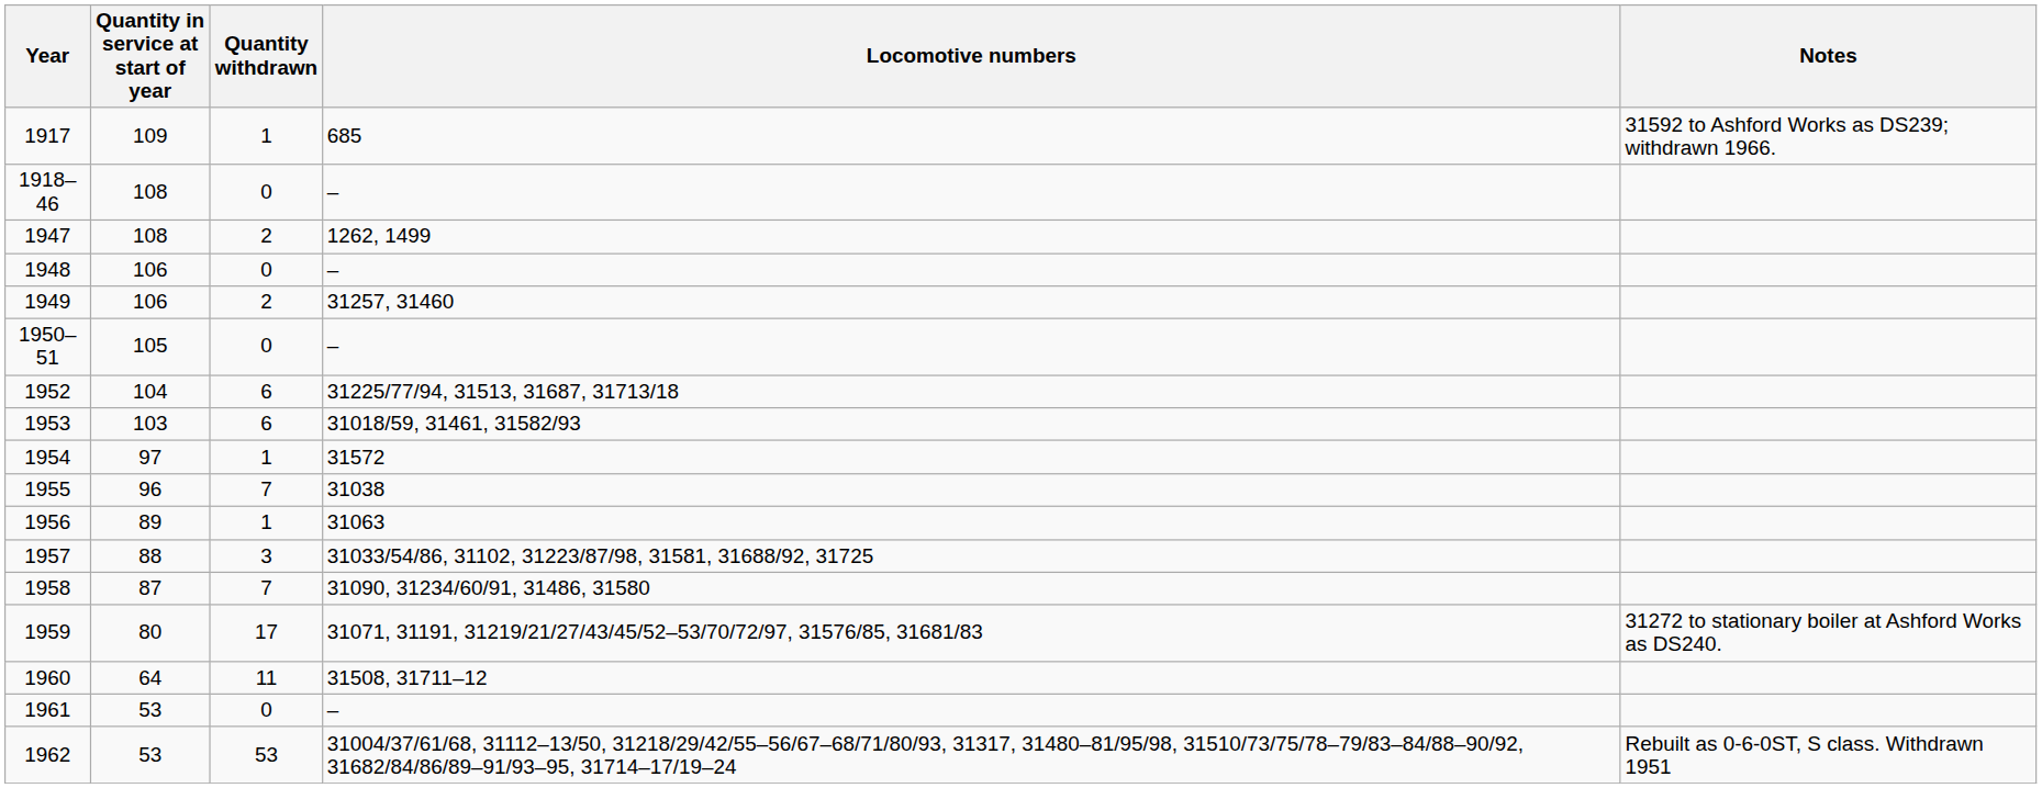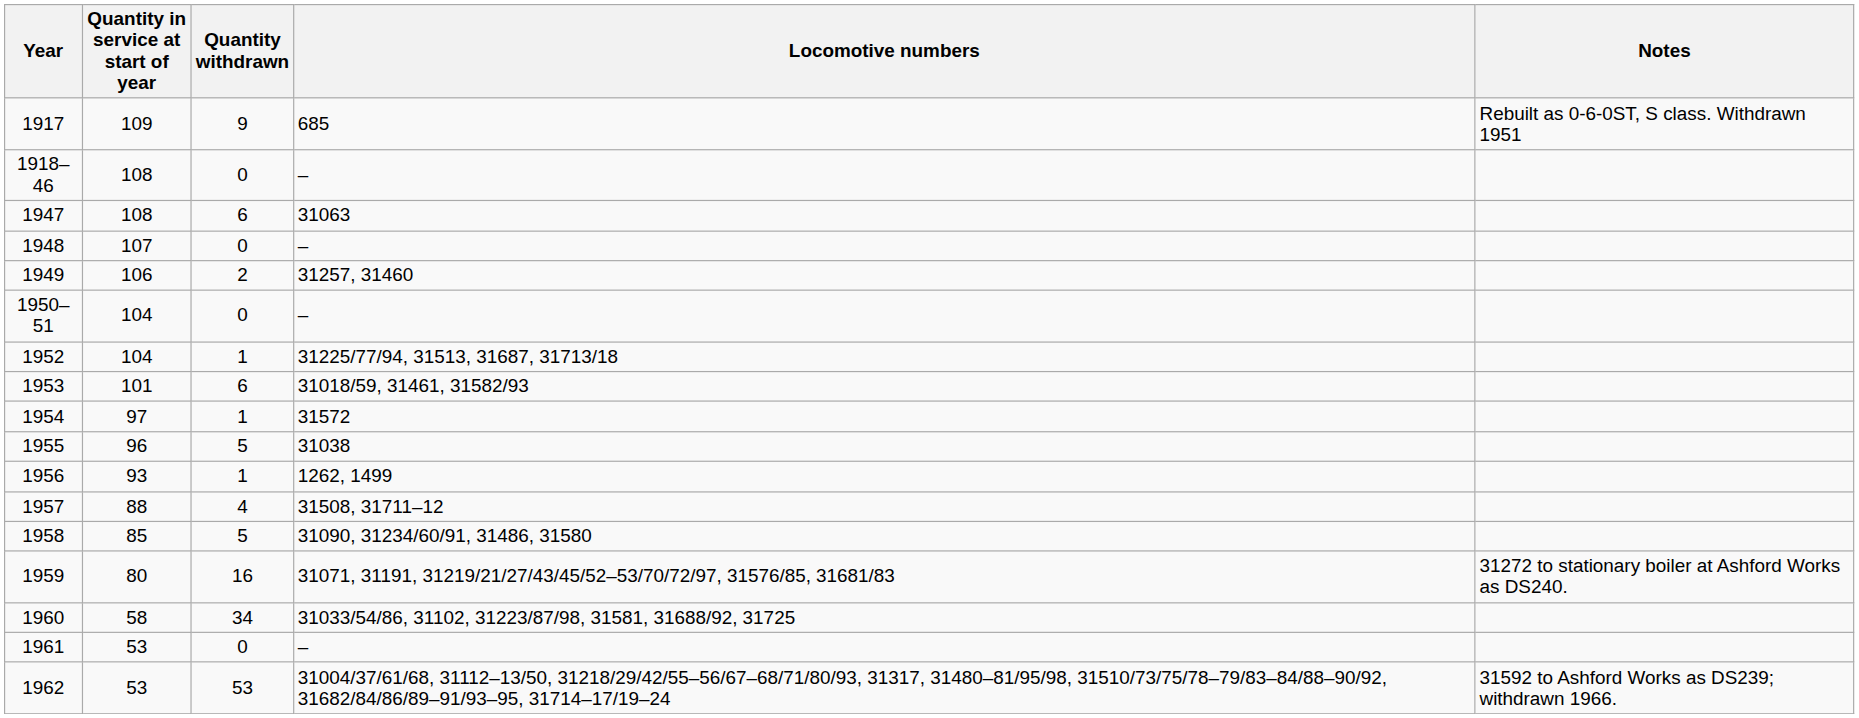 <table class=wikitable style=text-align:center>
 <tr>
 <th>Year</th>
 <th>Quantity in<br>service at<br>start of year</th>
 <th>Quantity<br>withdrawn</th>
 <th>Locomotive numbers</th>
 <th>Notes</th>
 </tr>
 <tr>
 <td>1917</td>
 <td>109</td>
-<td>1</td>
+<td>9</td>
 <td align=left>685</td>
-<td align=left>31592 to Ashford Works as DS239; withdrawn 1966.</td>
+<td align=left>Rebuilt as 0-6-0ST, S class. Withdrawn 1951</td>
 </tr>
 <tr>
 <td>1918–46</td>
 <td>108</td>
 <td>0</td>
 <td align=left>–</td>
 <td align=left></td>
 </tr>
 <tr>
 <td>1947</td>
 <td>108</td>
-<td>2</td>
-<td align=left>1262, 1499</td>
+<td>6</td>
+<td align=left>31063</td>
 <td align=left></td>
 </tr>
 <tr>
 <td>1948</td>
-<td>106</td>
+<td>107</td>
 <td>0</td>
 <td align=left>–</td>
 <td align=left></td>
 </tr>
 <tr>
 <td>1949</td>
 <td>106</td>
 <td>2</td>
 <td align=left>31257, 31460</td>
 <td align=left></td>
 </tr>
 <tr>
 <td>1950–51</td>
-<td>105</td>
+<td>104</td>
 <td>0</td>
 <td align=left>–</td>
 <td align=left></td>
 </tr>
 <tr>
 <td>1952</td>
 <td>104</td>
-<td>6</td>
+<td>1</td>
 <td align=left>31225/77/94, 31513, 31687, 31713/18</td>
 <td align=left></td>
 </tr>
 <tr>
 <td>1953</td>
-<td>103</td>
+<td>101</td>
 <td>6</td>
 <td align=left>31018/59, 31461, 31582/93</td>
 <td align=left></td>
 </tr>
 <tr>
 <td>1954</td>
 <td>97</td>
 <td>1</td>
 <td align=left>31572</td>
 <td align=left></td>
 </tr>
 <tr>
 <td>1955</td>
 <td>96</td>
-<td>7</td>
+<td>5</td>
 <td align=left>31038</td>
 <td align=left></td>
 </tr>
 <tr>
 <td>1956</td>
-<td>89</td>
+<td>93</td>
 <td>1</td>
-<td align=left>31063</td>
+<td align=left>1262, 1499</td>
 <td align=left></td>
 </tr>
 <tr>
 <td>1957</td>
 <td>88</td>
-<td>3</td>
-<td align=left>31033/54/86, 31102, 31223/87/98, 31581, 31688/92, 31725</td>
+<td>4</td>
+<td align=left>31508, 31711–12</td>
 <td align=left></td>
 </tr>
 <tr>
 <td>1958</td>
-<td>87</td>
-<td>7</td>
+<td>85</td>
+<td>5</td>
 <td align=left>31090, 31234/60/91, 31486, 31580</td>
 <td align=left></td>
 </tr>
 <tr>
 <td>1959</td>
 <td>80</td>
-<td>17</td>
+<td>16</td>
 <td align=left>31071, 31191, 31219/21/27/43/45/52–53/70/72/97, 31576/85, 31681/83</td>
 <td align=left>31272 to stationary boiler at Ashford Works as DS240.</td>
 </tr>
 <tr>
 <td>1960</td>
-<td>64</td>
-<td>11</td>
-<td align=left>31508, 31711–12</td>
+<td>58</td>
+<td>34</td>
+<td align=left>31033/54/86, 31102, 31223/87/98, 31581, 31688/92, 31725</td>
 <td align=left></td>
 </tr>
 <tr>
 <td>1961</td>
 <td>53</td>
 <td>0</td>
 <td align=left>–</td>
 <td align=left></td>
 </tr>
 <tr>
 <td>1962</td>
 <td>53</td>
 <td>53</td>
 <td align=left>31004/37/61/68, 31112–13/50, 31218/29/42/55–56/67–68/71/80/93, 31317, 31480–81/95/98, 31510/73/75/78–79/83–84/88–90/92, 31682/84/86/89–91/93–95, 31714–17/19–24</td>
-<td align=left>Rebuilt as 0-6-0ST, S class. Withdrawn 1951</td>
+<td align=left>31592 to Ashford Works as DS239; withdrawn 1966.</td>
 </tr>
 </table>
